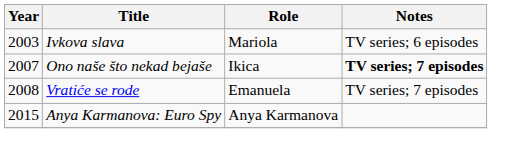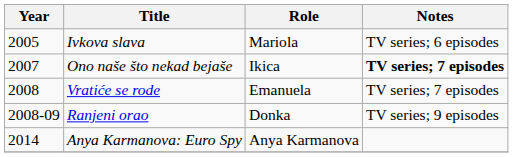 <table class="wikitable sortable">
 <tr>
 <th>Year</th>
 <th>Title</th>
 <th>Role</th>
 <th class="unsortable">Notes</th>
 </tr>
 <tr>
-<td>2003</td>
+<td>2005</td>
 <td><em>Ivkova slava</em></td>
 <td>Mariola</td>
 <td>TV series; 6 episodes</td>
 </tr>
 <tr>
 <td>2007</td>
 <td><em>Ono naše što nekad bejaše</em></td>
 <td>Ikica</td>
 <td><strong>TV series; 7 episodes</strong></td>
 </tr>
 <tr>
 <td>2008</td>
 <td><em><a href='#'>Vratiće se rode</a></em></td>
 <td>Emanuela</td>
 <td>TV series; 7 episodes</td>
 </tr>
 <tr>
-<td>2015</td>
+<td>2008-09</td>
+<td><em><a href='#'>Ranjeni orao</a></em></td>
+<td>Donka</td>
+<td>TV series; 9 episodes</td>
+</tr>
+<tr>
+<td>2014</td>
 <td><em>Anya Karmanova: Euro Spy</em></td>
 <td>Anya Karmanova</td>
 <td></td>
 </tr>
 <tr>
 </tr>
 </table>
